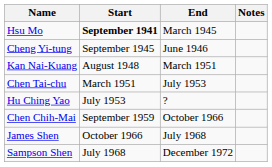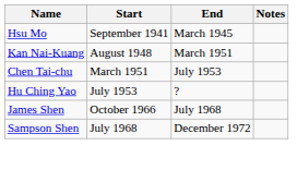 <table class=wikitable>
 <tr>
 <th>Name</th>
 <th>Start</th>
 <th>End</th>
 <th>Notes</th>
 </tr>
 <tr>
 <td><a href='#'>Hsu Mo</a></td>
-<td><strong>September 1941</strong></td>
+<td>September 1941</td>
 <td>March 1945</td>
-<td></td>
-</tr>
-<tr>
-<td><a href='#'>Cheng Yi-tung</a></td>
-<td>September 1945</td>
-<td>June 1946</td>
 <td></td>
 </tr>
 <tr>
 <td><a href='#'>Kan Nai-Kuang</a></td>
 <td>August 1948</td>
 <td>March 1951</td>
 <td></td>
 </tr>
 <tr>
 <td><a href='#'>Chen Tai-chu</a></td>
 <td>March 1951</td>
 <td>July 1953</td>
 <td></td>
 </tr>
 <tr>
 <td><a href='#'>Hu Ching Yao</a></td>
 <td>July 1953</td>
 <td>?</td>
 <td></td>
 </tr>
 <tr>
-<td><a href='#'>Chen Chih-Mai</a></td>
-<td>September 1959</td>
-<td>October 1966</td>
-<td></td>
-</tr>
-<tr>
 <td><a href='#'>James Shen</a></td>
 <td>October 1966</td>
 <td>July 1968</td>
 <td></td>
 </tr>
 <tr>
 <td><a href='#'>Sampson Shen</a></td>
 <td>July 1968</td>
 <td>December 1972</td>
 <td></td>
 </tr>
 </table>
